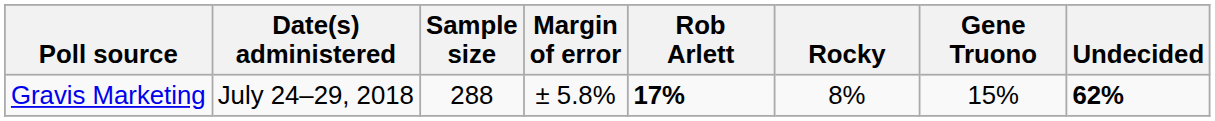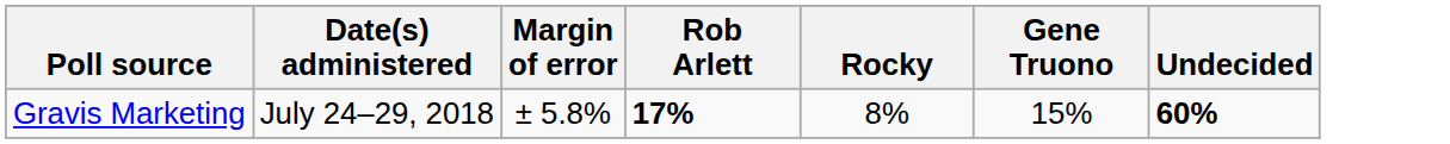 <table class="wikitable" style="font-size:90%">
 <tr valign=bottom>
 <th>Poll source</th>
 <th>Date(s)<br>administered</th>
-<th>Sample<br>size</th>
 <th>Margin<br>of error</th>
 <th style="width:75px;">Rob<br>Arlett</th>
 <th style="width:75px;">Rocky<br></th>
 <th style="width:75px;">Gene<br>Truono</th>
 <th>Undecided</th>
 </tr>
 <tr>
 <td><a href='#'>Gravis Marketing</a></td>
 <td align=center>July 24–29, 2018</td>
-<td align=center>288</td>
 <td align=center>± 5.8%</td>
 <td><strong>17%</strong></td>
 <td align=center>8%</td>
 <td align=center>15%</td>
-<td><strong>62%</strong></td>
+<td><strong>60%</strong></td>
 </tr>
 </table>
